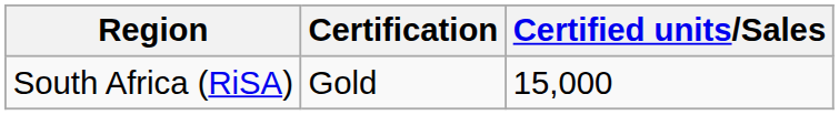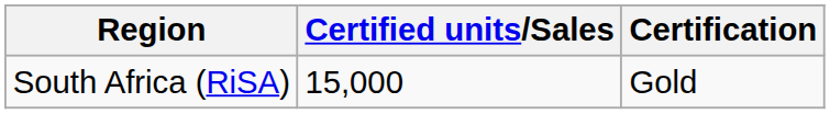 <table class="wikitable">
 <tr>
 <th>Region</th>
+<th><a href='#'>Certified units</a>/Sales</th>
 <th>Certification</th>
-<th><a href='#'>Certified units</a>/Sales</th>
 </tr>
 <tr>
 <td>South Africa (<a href='#'>RiSA</a>)</td>
+<td>15,000</td>
 <td>Gold</td>
-<td>15,000</td>
 </tr>
 </table>
